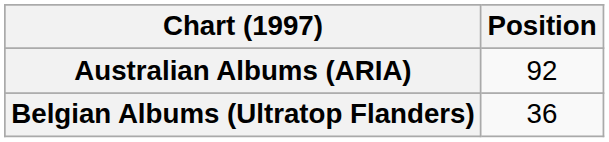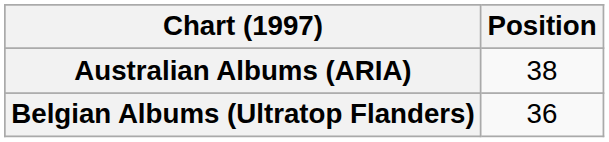 <table class="wikitable sortable plainrowheaders" style="text-align:center">
 <tr>
 <th scope="col">Chart (1997)</th>
 <th scope="col">Position</th>
 </tr>
 <tr>
 <th scope="row">Australian Albums (ARIA)</th>
-<td>92</td>
+<td>38</td>
 </tr>
 <tr>
 <th scope="row">Belgian Albums (Ultratop Flanders)</th>
 <td>36</td>
 </tr>
 </table>
